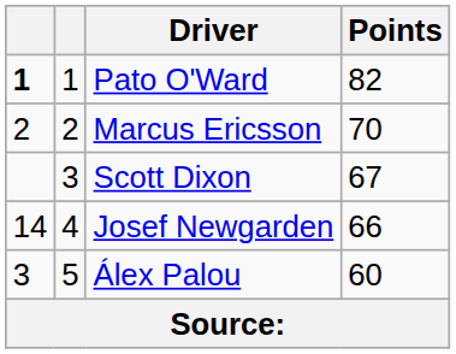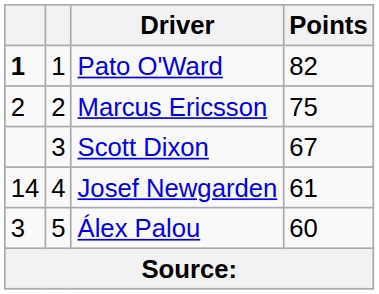 <table class="wikitable" style="font-size: 95%;">
 <tr>
 <th scope="col"></th>
 <th scope="col"></th>
 <th scope="col">Driver</th>
 <th scope="col">Points</th>
 </tr>
 <tr>
 <td align="left"><strong> 1</strong></td>
 <td align="center">1</td>
 <td> <a href='#'>Pato O'Ward</a></td>
 <td align="left">82</td>
 </tr>
 <tr>
 <td align="left"> 2</td>
 <td align="center">2</td>
 <td> <a href='#'>Marcus Ericsson</a></td>
-<td align="left">70</td>
+<td align="left">75</td>
 </tr>
 <tr>
 <td align="left"></td>
 <td align="center">3</td>
 <td> <a href='#'>Scott Dixon</a></td>
 <td align="left">67</td>
 </tr>
 <tr>
 <td align="left"> 14</td>
 <td align="center">4</td>
 <td> <a href='#'>Josef Newgarden</a></td>
-<td align="left">66</td>
+<td align="left">61</td>
 </tr>
 <tr>
 <td align="left"> 3</td>
 <td align="center">5</td>
 <td> <a href='#'>Álex Palou</a></td>
 <td align="left">60</td>
 </tr>
 <tr>
 <th colspan=4>Source:</th>
 </tr>
 </table>
